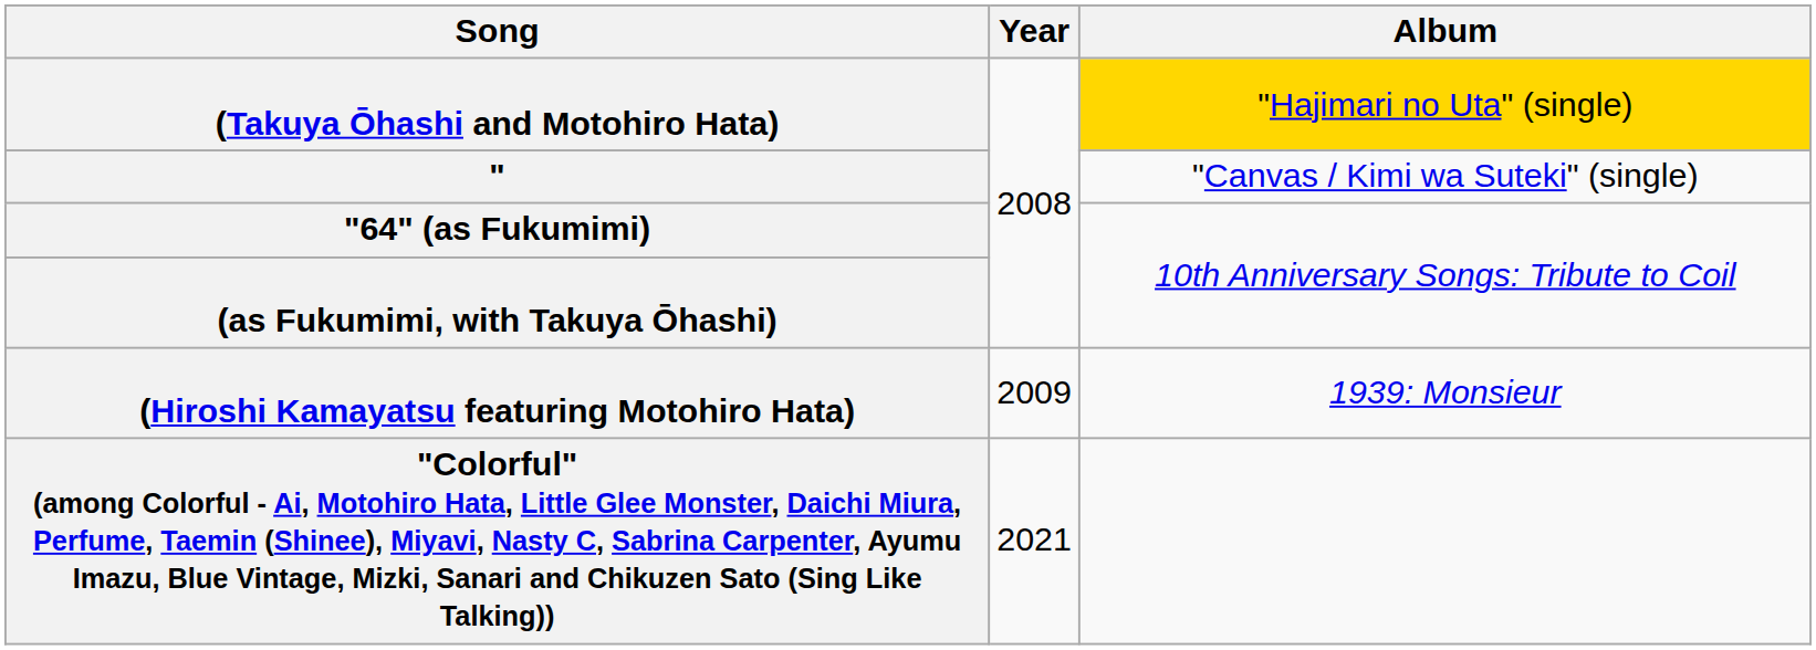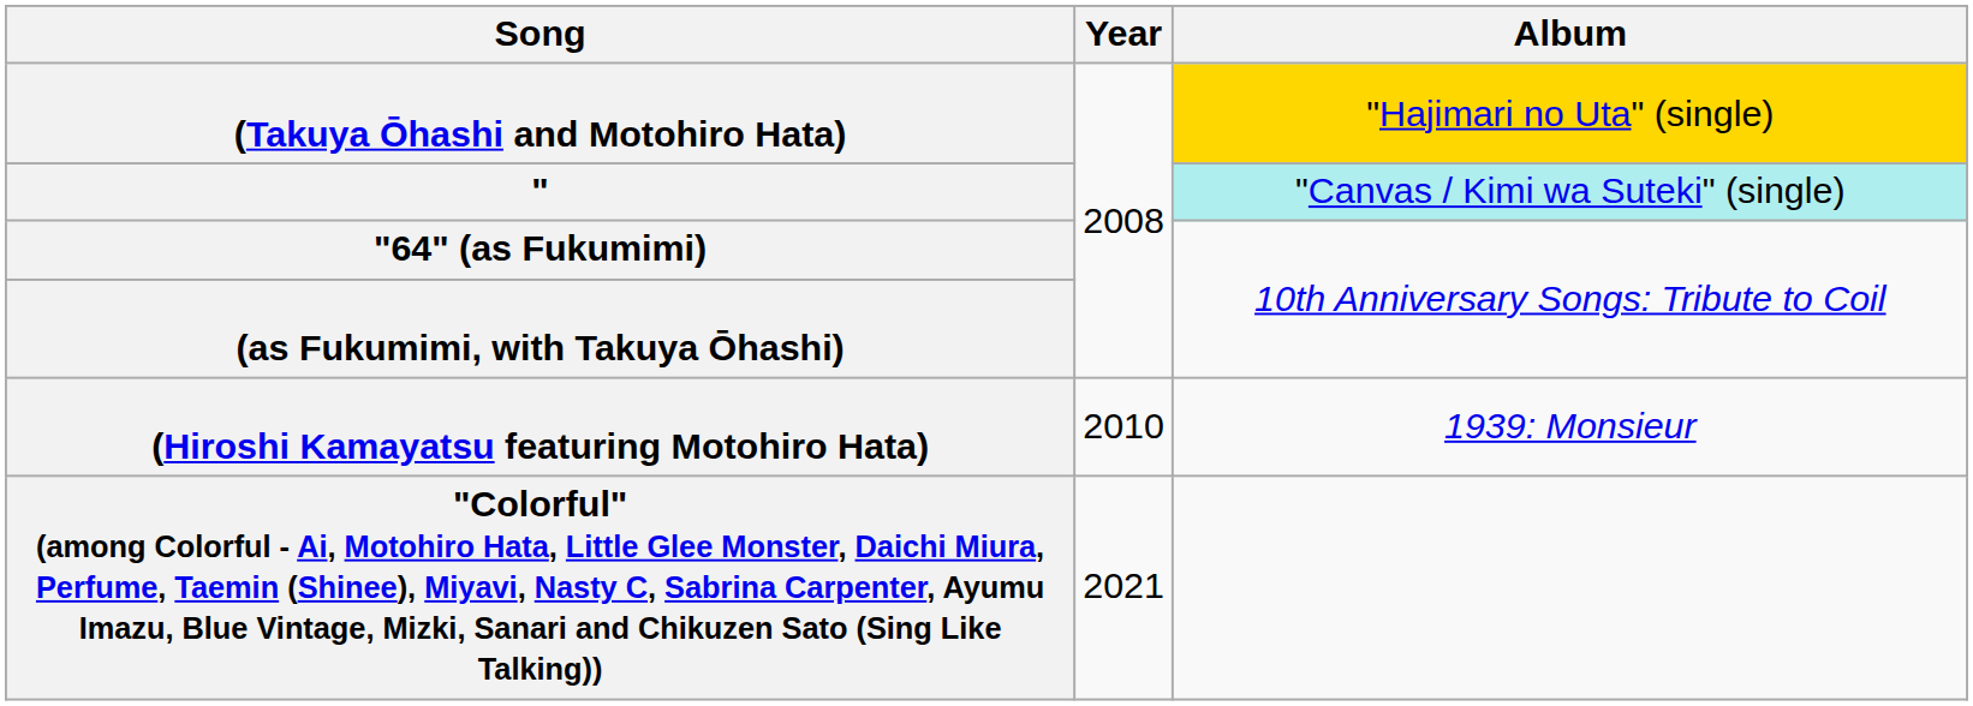 <table class="wikitable plainrowheaders" style="text-align:center;" border="1">
 <tr>
 <th scope="col" style="width:23em;">Song</th>
 <th scope="col" width="5%;">Year</th>
 <th scope="col" style="width:17em;">Album</th>
 </tr>
 <tr>
 <th scope="row"><br><span>(<a href='#'>Takuya Ōhashi</a> and Motohiro Hata)</span></th>
 <td rowspan="4">2008</td>
 <td style="background: gold;">"<a href='#'>Hajimari no Uta</a>" (single)</td>
 </tr>
 <tr>
 <th scope="row">"</th>
-<td>"<a href='#'>Canvas / Kimi wa Suteki</a>" (single)</td>
+<td style="background: paleturquoise;">"<a href='#'>Canvas / Kimi wa Suteki</a>" (single)</td>
 </tr>
 <tr>
 <th scope="row">"64" (as Fukumimi)</th>
 <td rowspan="2"><em><a href='#'>10th Anniversary Songs: Tribute to Coil</a></em></td>
 </tr>
 <tr>
 <th scope="row"><br><span>(as Fukumimi, with Takuya Ōhashi)</span></th>
 </tr>
 <tr>
 <th scope="row"><br><span>(<a href='#'>Hiroshi Kamayatsu</a> featuring Motohiro Hata)</span></th>
-<td>2009</td>
+<td>2010</td>
 <td><em><a href='#'>1939: Monsieur</a></em></td>
 </tr>
 <tr>
 <th scope="row">"Colorful"<br><small>(among Colorful - <a href='#'>Ai</a>, <a href='#'>Motohiro Hata</a>, <a href='#'>Little Glee Monster</a>, <a href='#'>Daichi Miura</a>, <a href='#'>Perfume</a>, <a href='#'>Taemin</a> (<a href='#'>Shinee</a>), <a href='#'>Miyavi</a>, <a href='#'>Nasty C</a>, <a href='#'>Sabrina Carpenter</a>, Ayumu Imazu, Blue Vintage, Mizki, Sanari and Chikuzen Sato (Sing Like Talking))</small></th>
 <td>2021</td>
 <td></td>
 </tr>
 </table>
